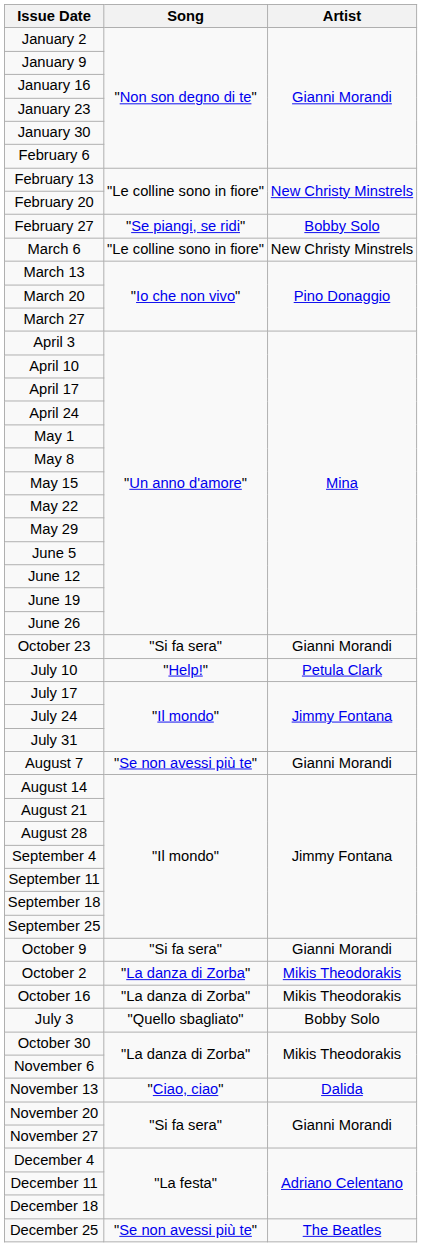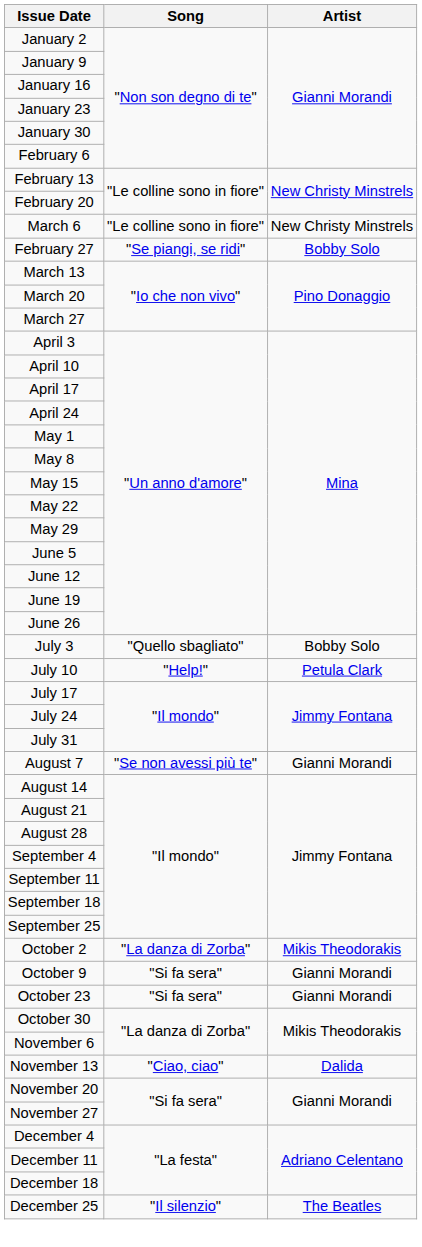 <table class="wikitable">
 <tr>
 <th>Issue Date</th>
 <th>Song</th>
 <th>Artist</th>
 </tr>
 <tr>
 <td align="center">January 2</td>
 <td align="center" rowspan="6">"<a href='#'>Non son degno di te</a>"</td>
 <td align="center" rowspan="6"><a href='#'>Gianni Morandi</a></td>
 </tr>
 <tr>
 <td align="center">January 9</td>
 </tr>
 <tr>
 <td align="center">January 16</td>
 </tr>
 <tr>
 <td align="center">January 23</td>
 </tr>
 <tr>
 <td align="center">January 30</td>
 </tr>
 <tr>
 <td align="center">February 6</td>
 </tr>
 <tr>
 <td align="center">February 13</td>
 <td align="center" rowspan="2">"Le colline sono in fiore"</td>
 <td align="center" rowspan="2"><a href='#'>New Christy Minstrels</a></td>
 </tr>
 <tr>
 <td align="center">February 20</td>
 </tr>
 <tr>
+<td align="center">March 6</td>
+<td align="center">"Le colline sono in fiore"</td>
+<td align="center">New Christy Minstrels</td>
+</tr>
+<tr>
 <td align="center">February 27</td>
 <td align="center">"<a href='#'>Se piangi, se ridi</a>"</td>
 <td align="center"><a href='#'>Bobby Solo</a></td>
-</tr>
-<tr>
-<td align="center">March 6</td>
-<td align="center">"Le colline sono in fiore"</td>
-<td align="center">New Christy Minstrels</td>
 </tr>
 <tr>
 <td align="center">March 13</td>
 <td align="center" rowspan="3">"<a href='#'>Io che non vivo</a>"</td>
 <td align="center" rowspan="3"><a href='#'>Pino Donaggio</a></td>
 </tr>
 <tr>
 <td align="center">March 20</td>
 </tr>
 <tr>
 <td align="center">March 27</td>
 </tr>
 <tr>
 <td align="center">April 3</td>
 <td align="center" rowspan="13">"<a href='#'>Un anno d'amore</a>"</td>
 <td align="center" rowspan="13"><a href='#'>Mina</a></td>
 </tr>
 <tr>
 <td align="center">April 10</td>
 </tr>
 <tr>
 <td align="center">April 17</td>
 </tr>
 <tr>
 <td align="center">April 24</td>
 </tr>
 <tr>
 <td align="center">May 1</td>
 </tr>
 <tr>
 <td align="center">May 8</td>
 </tr>
 <tr>
 <td align="center">May 15</td>
 </tr>
 <tr>
 <td align="center">May 22</td>
 </tr>
 <tr>
 <td align="center">May 29</td>
 </tr>
 <tr>
 <td align="center">June 5</td>
 </tr>
 <tr>
 <td align="center">June 12</td>
 </tr>
 <tr>
 <td align="center">June 19</td>
 </tr>
 <tr>
 <td align="center">June 26</td>
 </tr>
 <tr>
-<td align="center">October 23</td>
-<td align="center">"Si fa sera"</td>
-<td align="center">Gianni Morandi</td>
+<td align="center">July 3</td>
+<td align="center">"Quello sbagliato"</td>
+<td align="center">Bobby Solo</td>
 </tr>
 <tr>
 <td align="center">July 10</td>
 <td align="center">"<a href='#'>Help!</a>"</td>
 <td align="center"><a href='#'>Petula Clark</a></td>
 </tr>
 <tr>
 <td align="center">July 17</td>
 <td align="center" rowspan="3">"<a href='#'>Il mondo</a>"</td>
 <td align="center" rowspan="3"><a href='#'>Jimmy Fontana</a></td>
 </tr>
 <tr>
 <td align="center">July 24</td>
 </tr>
 <tr>
 <td align="center">July 31</td>
 </tr>
 <tr>
 <td align="center">August 7</td>
 <td align="center">"<a href='#'>Se non avessi più te</a>"</td>
 <td align="center">Gianni Morandi</td>
 </tr>
 <tr>
 <td align="center">August 14</td>
 <td align="center" rowspan="7">"Il mondo"</td>
 <td align="center" rowspan="7">Jimmy Fontana</td>
 </tr>
 <tr>
 <td align="center">August 21</td>
 </tr>
 <tr>
 <td align="center">August 28</td>
 </tr>
 <tr>
 <td align="center">September 4</td>
 </tr>
 <tr>
 <td align="center">September 11</td>
 </tr>
 <tr>
 <td align="center">September 18</td>
 </tr>
 <tr>
 <td align="center">September 25</td>
 </tr>
 <tr>
+<td align="center">October 2</td>
+<td align="center">"<a href='#'>La danza di Zorba</a>"</td>
+<td align="center"><a href='#'>Mikis Theodorakis</a></td>
+</tr>
+<tr>
 <td align="center">October 9</td>
 <td align="center">"Si fa sera"</td>
 <td align="center">Gianni Morandi</td>
 </tr>
 <tr>
-<td align="center">October 2</td>
-<td align="center">"<a href='#'>La danza di Zorba</a>"</td>
-<td align="center"><a href='#'>Mikis Theodorakis</a></td>
-</tr>
-<tr>
-<td align="center">October 16</td>
-<td align="center">"La danza di Zorba"</td>
-<td align="center">Mikis Theodorakis</td>
-</tr>
-<tr>
-<td align="center">July 3</td>
-<td align="center">"Quello sbagliato"</td>
-<td align="center">Bobby Solo</td>
+<td align="center">October 23</td>
+<td align="center">"Si fa sera"</td>
+<td align="center">Gianni Morandi</td>
 </tr>
 <tr>
 <td align="center">October 30</td>
 <td align="center" rowspan="2">"La danza di Zorba"</td>
 <td align="center" rowspan="2">Mikis Theodorakis</td>
 </tr>
 <tr>
 <td align="center">November 6</td>
 </tr>
 <tr>
 <td align="center">November 13</td>
 <td align="center">"<a href='#'>Ciao, ciao</a>"</td>
 <td align="center"><a href='#'>Dalida</a></td>
 </tr>
 <tr>
 <td align="center">November 20</td>
 <td align="center" rowspan="2">"Si fa sera"</td>
 <td align="center" rowspan="2">Gianni Morandi</td>
 </tr>
 <tr>
 <td align="center">November 27</td>
 </tr>
 <tr>
 <td align="center">December 4</td>
 <td align="center" rowspan="3">"La festa"</td>
 <td align="center" rowspan="3"><a href='#'>Adriano Celentano</a></td>
 </tr>
 <tr>
 <td align="center">December 11</td>
 </tr>
 <tr>
 <td align="center">December 18</td>
 </tr>
 <tr>
 <td align="center">December 25</td>
-<td align="center">"<a href='#'>Se non avessi più te</a>"</td>
+<td align="center">"<a href='#'>Il silenzio</a>"</td>
 <td align="center"><a href='#'>The Beatles</a></td>
 </tr>
 </table>
